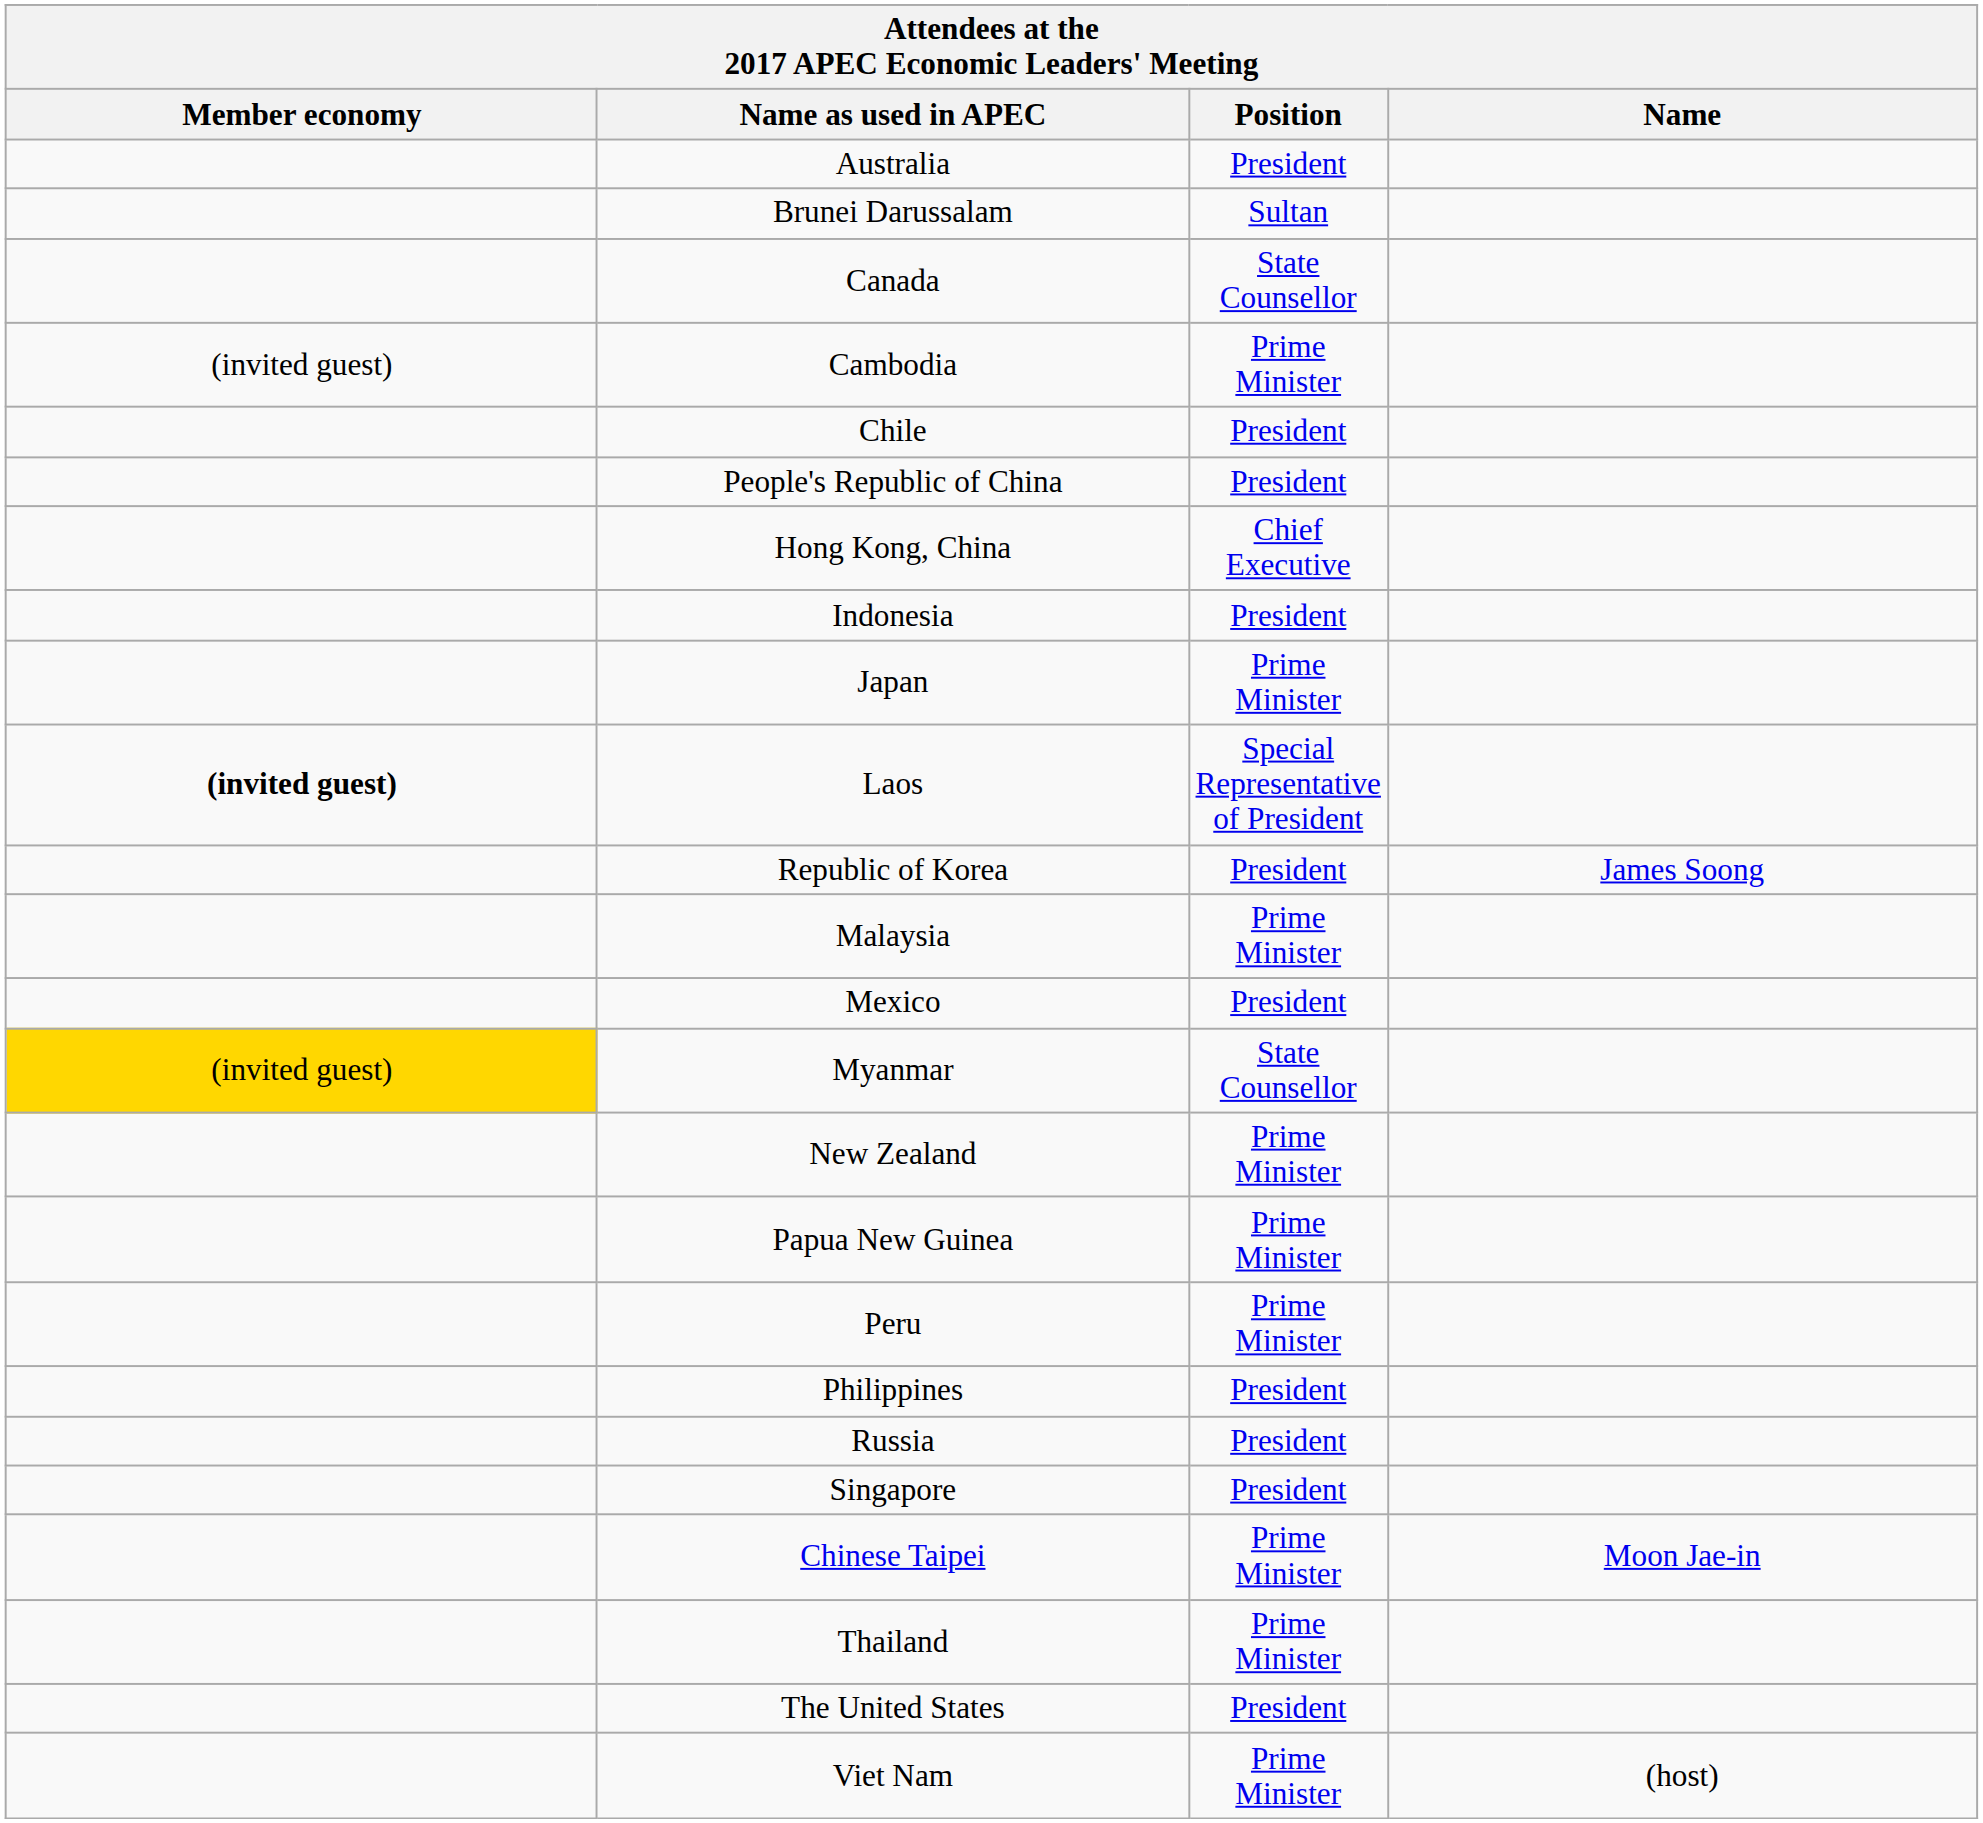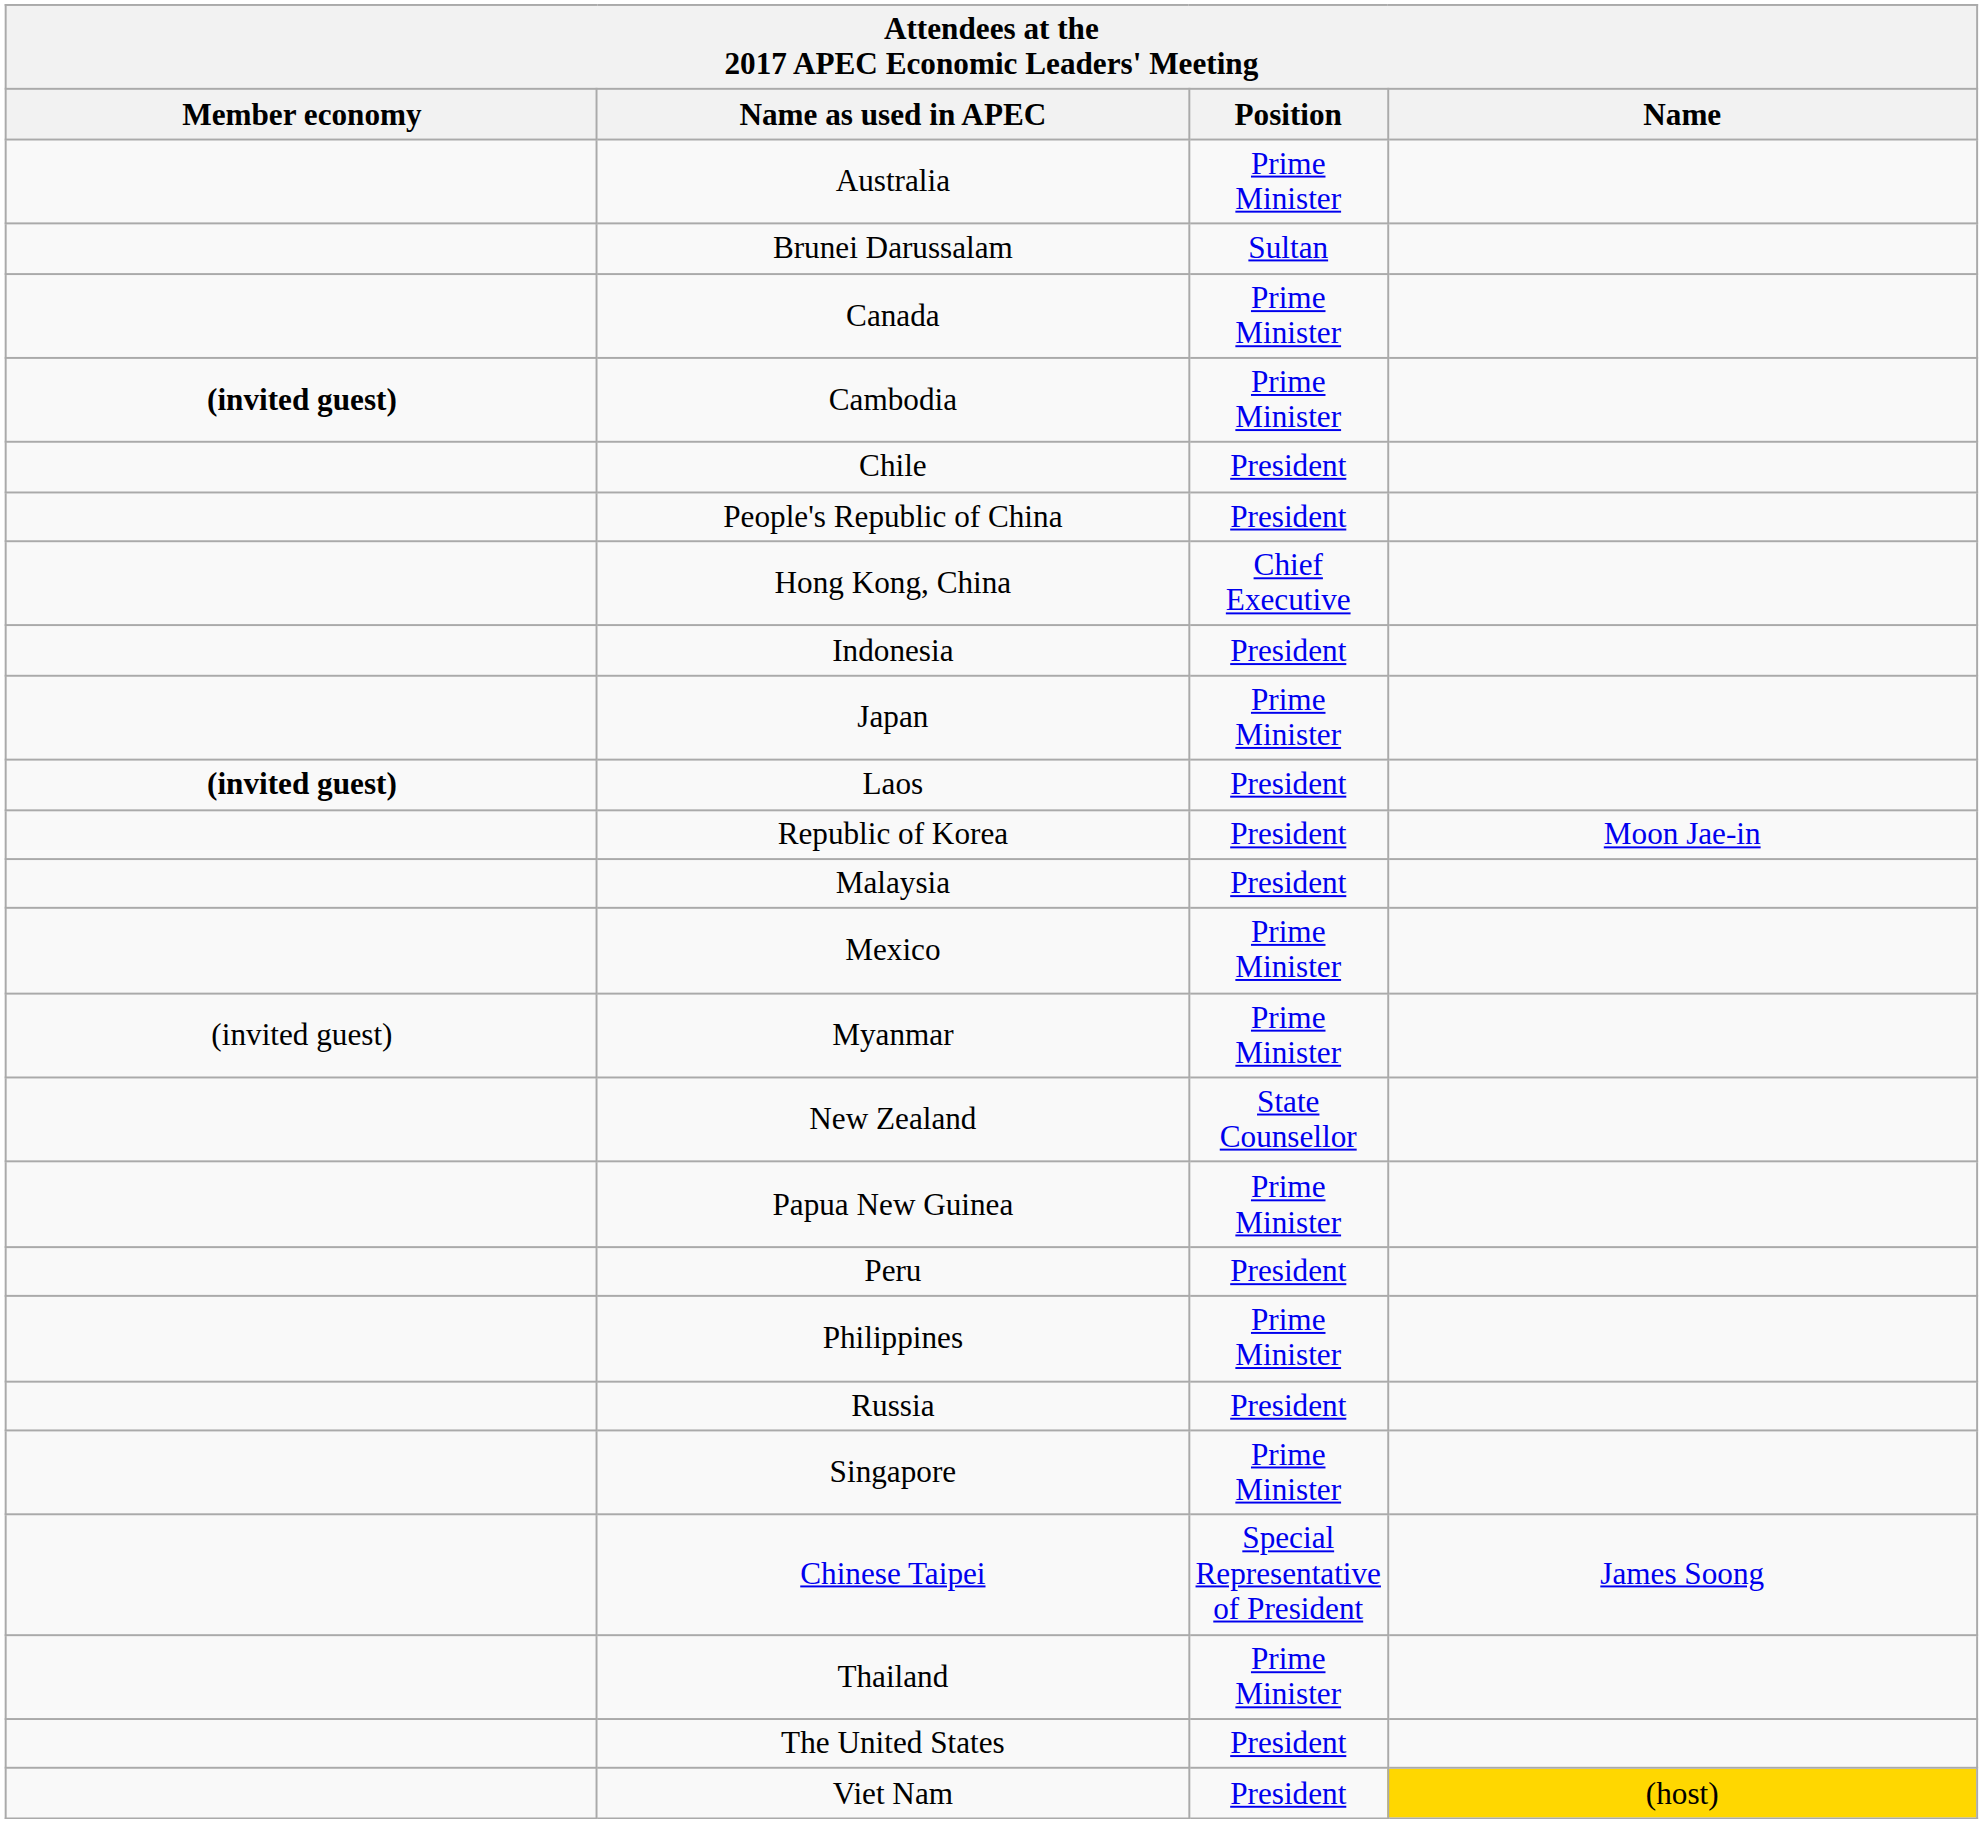 <table class="wikitable collapsible sortable collapsed" style="margin-left: auto; margin-right: auto; text-align:center; width:80%;">
 <tr>
 <th colspan=5>Attendees at the<br>2017 APEC Economic Leaders' Meeting</th>
 </tr>
 <tr>
 <th width=30%>Member economy</th>
 <th width=30%>Name as used in APEC</th>
 <th width=10%>Position</th>
 <th>Name</th>
 </tr>
 <tr>
 <td></td>
 <td>Australia</td>
-<td><a href='#'>President</a></td>
+<td><a href='#'>Prime Minister</a></td>
 <td></td>
 </tr>
 <tr>
 <td></td>
 <td>Brunei Darussalam</td>
 <td><a href='#'>Sultan</a></td>
 <td></td>
 </tr>
 <tr>
 <td></td>
 <td>Canada</td>
-<td><a href='#'>State Counsellor</a></td>
+<td><a href='#'>Prime Minister</a></td>
 <td></td>
 </tr>
 <tr>
-<td> (invited guest)</td>
+<td><strong> (invited guest)</strong></td>
 <td>Cambodia</td>
 <td><a href='#'>Prime Minister</a></td>
 <td></td>
 </tr>
 <tr>
 <td></td>
 <td>Chile</td>
 <td><a href='#'>President</a></td>
 <td></td>
 </tr>
 <tr>
 <td></td>
 <td>People's Republic of China</td>
 <td><a href='#'>President</a></td>
 <td></td>
 </tr>
 <tr>
 <td></td>
 <td>Hong Kong, China</td>
 <td><a href='#'>Chief Executive</a></td>
 <td></td>
 </tr>
 <tr>
 <td></td>
 <td>Indonesia</td>
 <td><a href='#'>President</a></td>
 <td></td>
 </tr>
 <tr>
 <td></td>
 <td>Japan</td>
 <td><a href='#'>Prime Minister</a></td>
 <td></td>
 </tr>
 <tr>
 <td><strong> (invited guest)</strong></td>
 <td>Laos</td>
-<td><a href='#'>Special Representative of President</a></td>
+<td><a href='#'>President</a></td>
 <td></td>
 </tr>
 <tr>
 <td></td>
 <td>Republic of Korea</td>
 <td><a href='#'>President</a></td>
-<td><a href='#'>James Soong</a></td>
+<td><a href='#'>Moon Jae-in</a></td>
 </tr>
 <tr>
 <td></td>
 <td>Malaysia</td>
+<td><a href='#'>President</a></td>
+<td></td>
+</tr>
+<tr>
+<td></td>
+<td>Mexico</td>
+<td><a href='#'>Prime Minister</a></td>
+<td></td>
+</tr>
+<tr>
+<td> (invited guest)</td>
+<td>Myanmar</td>
 <td><a href='#'>Prime Minister</a></td>
 <td></td>
 </tr>
 <tr>
 <td></td>
-<td>Mexico</td>
-<td><a href='#'>President</a></td>
-<td></td>
-</tr>
-<tr>
-<td style="background: gold;"> (invited guest)</td>
-<td>Myanmar</td>
+<td>New Zealand</td>
 <td><a href='#'>State Counsellor</a></td>
-<td></td>
-</tr>
-<tr>
-<td></td>
-<td>New Zealand</td>
-<td><a href='#'>Prime Minister</a></td>
 <td></td>
 </tr>
 <tr>
 <td></td>
 <td>Papua New Guinea</td>
 <td><a href='#'>Prime Minister</a></td>
 <td></td>
 </tr>
 <tr>
 <td></td>
 <td>Peru</td>
-<td><a href='#'>Prime Minister</a></td>
+<td><a href='#'>President</a></td>
 <td></td>
 </tr>
 <tr>
 <td></td>
 <td>Philippines</td>
-<td><a href='#'>President</a></td>
+<td><a href='#'>Prime Minister</a></td>
 <td></td>
 </tr>
 <tr>
 <td></td>
 <td>Russia</td>
 <td><a href='#'>President</a></td>
 <td></td>
 </tr>
 <tr>
 <td></td>
 <td>Singapore</td>
-<td><a href='#'>President</a></td>
+<td><a href='#'>Prime Minister</a></td>
 <td></td>
 </tr>
 <tr>
 <td></td>
 <td><a href='#'>Chinese Taipei</a></td>
-<td><a href='#'>Prime Minister</a></td>
-<td><a href='#'>Moon Jae-in</a></td>
+<td><a href='#'>Special Representative of President</a></td>
+<td><a href='#'>James Soong</a></td>
 </tr>
 <tr>
 <td></td>
 <td>Thailand</td>
 <td><a href='#'>Prime Minister</a></td>
 <td></td>
 </tr>
 <tr>
 <td></td>
 <td>The United States</td>
 <td><a href='#'>President</a></td>
 <td></td>
 </tr>
 <tr>
 <td></td>
 <td>Viet Nam</td>
-<td><a href='#'>Prime Minister</a></td>
-<td> (host)</td>
+<td><a href='#'>President</a></td>
+<td style="background: gold;"> (host)</td>
 </tr>
 </table>
